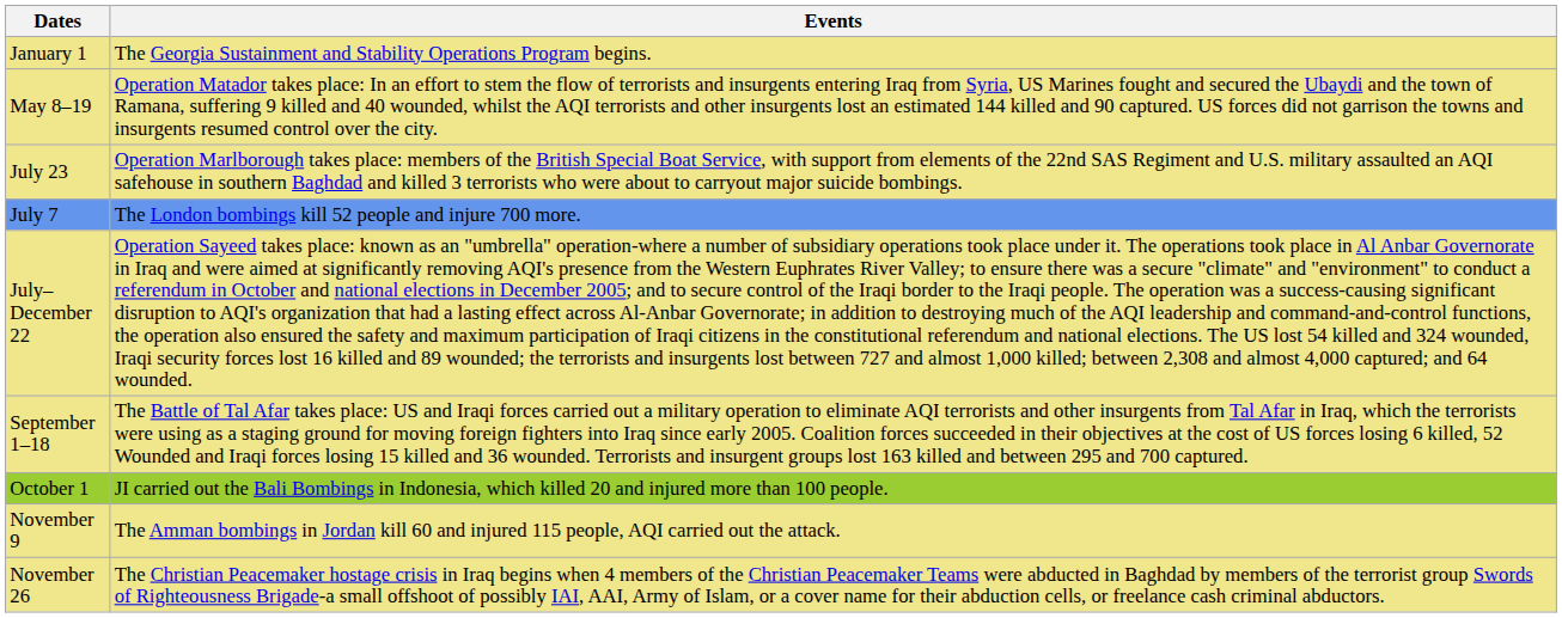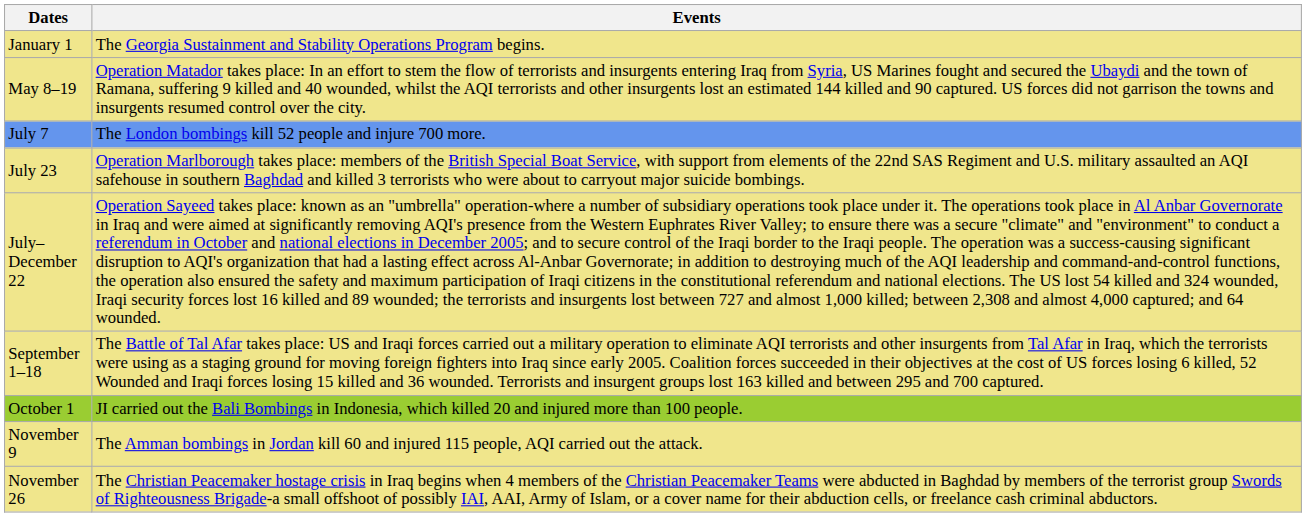 <table class="wikitable">
 <tr>
 <th>Dates</th>
 <th>Events</th>
 </tr>
 <tr style="background:khaki">
 <td>January 1</td>
 <td>The <a href='#'>Georgia Sustainment and Stability Operations Program</a> begins.</td>
 </tr>
 <tr style="background:khaki">
 <td>May 8–19</td>
 <td><a href='#'>Operation Matador</a> takes place: In an effort to stem the flow of terrorists and insurgents entering Iraq from <a href='#'>Syria</a>, US Marines fought and secured the <a href='#'>Ubaydi</a> and the town of Ramana, suffering 9 killed and 40 wounded, whilst the AQI terrorists and other insurgents lost an estimated 144 killed and 90 captured. US forces did not garrison the towns and insurgents resumed control over the city.</td>
 </tr>
+<tr style="background:cornflowerblue">
+<td>July 7</td>
+<td>The <a href='#'>London bombings</a> kill 52 people and injure 700 more.</td>
+</tr>
 <tr style="background:khaki">
 <td>July 23</td>
 <td><a href='#'>Operation Marlborough</a> takes place: members of the <a href='#'>British Special Boat Service</a>, with support from elements of the 22nd SAS Regiment and U.S. military assaulted an AQI safehouse in southern <a href='#'>Baghdad</a> and killed 3 terrorists who were about to carryout major suicide bombings.</td>
-</tr>
-<tr style="background:cornflowerblue">
-<td>July 7</td>
-<td>The <a href='#'>London bombings</a> kill 52 people and injure 700 more.</td>
 </tr>
 <tr style="background:khaki">
 <td>July–December 22</td>
 <td><a href='#'>Operation Sayeed</a> takes place: known as an "umbrella" operation-where a number of subsidiary operations took place under it. The operations took place in <a href='#'>Al Anbar Governorate</a> in Iraq and were aimed at significantly removing AQI's presence from the Western Euphrates River Valley; to ensure there was a secure "climate" and "environment" to conduct a <a href='#'>referendum in October</a> and <a href='#'>national elections in December 2005</a>; and to secure control of the Iraqi border to the Iraqi people. The operation was a success-causing significant disruption to AQI's organization that had a lasting effect across Al-Anbar Governorate; in addition to destroying much of the AQI leadership and command-and-control functions, the operation also ensured the safety and maximum participation of Iraqi citizens in the constitutional referendum and national elections. The US lost 54 killed and 324 wounded, Iraqi security forces lost 16 killed and 89 wounded; the terrorists and insurgents lost between 727 and almost 1,000 killed; between 2,308 and almost 4,000 captured; and 64 wounded.</td>
 </tr>
 <tr style="background:khaki">
 <td>September 1–18</td>
 <td>The <a href='#'>Battle of Tal Afar</a> takes place: US and Iraqi forces carried out a military operation to eliminate AQI terrorists and other insurgents from <a href='#'>Tal Afar</a> in Iraq, which the terrorists were using as a staging ground for moving foreign fighters into Iraq since early 2005. Coalition forces succeeded in their objectives at the cost of US forces losing 6 killed, 52 Wounded and Iraqi forces losing 15 killed and 36 wounded. Terrorists and insurgent groups lost 163 killed and between 295 and 700 captured.</td>
 </tr>
 <tr style="background:yellowgreen">
 <td>October 1</td>
 <td>JI carried out the <a href='#'>Bali Bombings</a> in Indonesia, which killed 20 and injured more than 100 people.</td>
 </tr>
 <tr style="background:khaki">
 <td>November 9</td>
 <td>The <a href='#'>Amman bombings</a> in <a href='#'>Jordan</a> kill 60 and injured 115 people, AQI carried out the attack.</td>
 </tr>
 <tr style="background:khaki">
 <td>November 26</td>
 <td>The <a href='#'>Christian Peacemaker hostage crisis</a> in Iraq begins when 4 members of the <a href='#'>Christian Peacemaker Teams</a> were abducted in Baghdad by members of the terrorist group <a href='#'>Swords of Righteousness Brigade</a>-a small offshoot of possibly <a href='#'>IAI</a>, AAI, Army of Islam, or a cover name for their abduction cells, or freelance cash criminal abductors.</td>
 </tr>
 </table>
